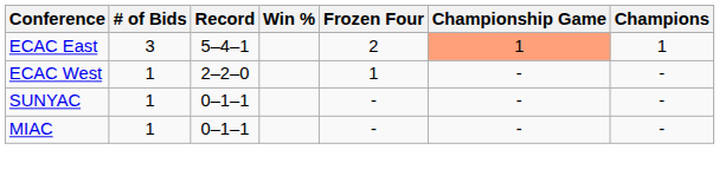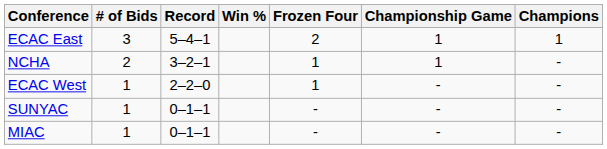 <table class="wikitable sortable">
 <tr>
 <th>Conference</th>
 <th># of Bids</th>
 <th>Record</th>
 <th>Win %</th>
 <th>Frozen Four</th>
 <th>Championship Game</th>
 <th>Champions</th>
 </tr>
 <tr align="center">
 <td align="left"><a href='#'>ECAC East</a></td>
 <td>3</td>
 <td>5–4–1</td>
 <td></td>
 <td>2</td>
-<td style="background: lightsalmon;">1</td>
 <td>1</td>
+<td>1</td>
+</tr>
+<tr align="center">
+<td align="left"><a href='#'>NCHA</a></td>
+<td>2</td>
+<td>3–2–1</td>
+<td></td>
+<td>1</td>
+<td>1</td>
+<td>-</td>
 </tr>
 <tr align="center">
 <td align="left"><a href='#'>ECAC West</a></td>
 <td>1</td>
 <td>2–2–0</td>
 <td></td>
 <td>1</td>
 <td>-</td>
 <td>-</td>
 </tr>
 <tr align="center">
 <td align="left"><a href='#'>SUNYAC</a></td>
 <td>1</td>
 <td>0–1–1</td>
 <td></td>
 <td>-</td>
 <td>-</td>
 <td>-</td>
 </tr>
 <tr align="center">
 <td align="left"><a href='#'>MIAC</a></td>
 <td>1</td>
 <td>0–1–1</td>
 <td></td>
 <td>-</td>
 <td>-</td>
 <td>-</td>
 </tr>
 </table>
